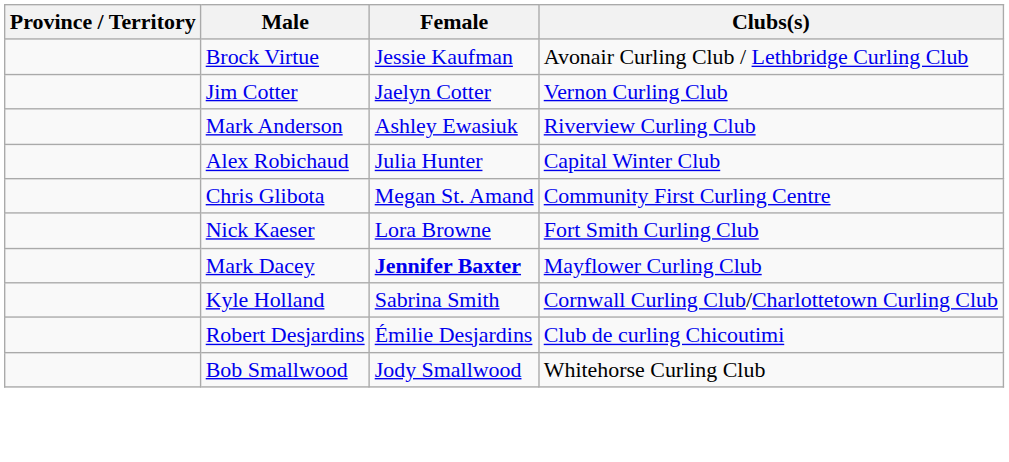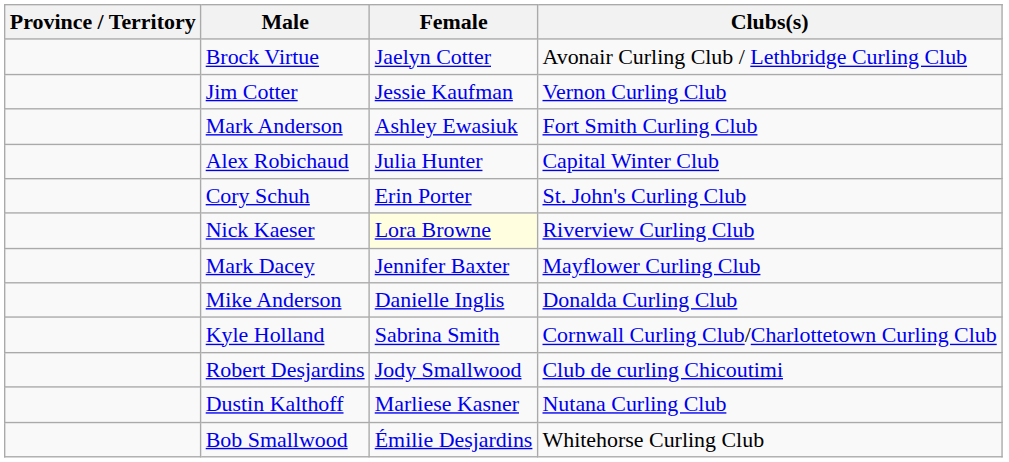 <table class="wikitable">
 <tr>
 <th>Province / Territory</th>
 <th>Male</th>
 <th>Female</th>
 <th>Clubs(s)</th>
 </tr>
 <tr>
 <td></td>
 <td><a href='#'>Brock Virtue</a></td>
-<td><a href='#'>Jessie Kaufman</a></td>
+<td><a href='#'>Jaelyn Cotter</a></td>
 <td>Avonair Curling Club / <a href='#'>Lethbridge Curling Club</a></td>
 </tr>
 <tr>
 <td></td>
 <td><a href='#'>Jim Cotter</a></td>
-<td><a href='#'>Jaelyn Cotter</a></td>
+<td><a href='#'>Jessie Kaufman</a></td>
 <td><a href='#'>Vernon Curling Club</a></td>
 </tr>
 <tr>
 <td></td>
 <td><a href='#'>Mark Anderson</a></td>
 <td><a href='#'>Ashley Ewasiuk</a></td>
-<td><a href='#'>Riverview Curling Club</a></td>
+<td><a href='#'>Fort Smith Curling Club</a></td>
 </tr>
 <tr>
 <td></td>
 <td><a href='#'>Alex Robichaud</a></td>
 <td><a href='#'>Julia Hunter</a></td>
 <td><a href='#'>Capital Winter Club</a></td>
 </tr>
 <tr>
 <td></td>
-<td><a href='#'>Chris Glibota</a></td>
-<td><a href='#'>Megan St. Amand</a></td>
-<td><a href='#'>Community First Curling Centre</a></td>
+<td><a href='#'>Cory Schuh</a></td>
+<td><a href='#'>Erin Porter</a></td>
+<td><a href='#'>St. John's Curling Club</a></td>
 </tr>
 <tr>
 <td></td>
 <td><a href='#'>Nick Kaeser</a></td>
-<td><a href='#'>Lora Browne</a></td>
-<td><a href='#'>Fort Smith Curling Club</a></td>
+<td style="background: lightyellow;"><a href='#'>Lora Browne</a></td>
+<td><a href='#'>Riverview Curling Club</a></td>
 </tr>
 <tr>
 <td></td>
 <td><a href='#'>Mark Dacey</a></td>
-<td><strong><a href='#'>Jennifer Baxter</a></strong></td>
+<td><a href='#'>Jennifer Baxter</a></td>
 <td><a href='#'>Mayflower Curling Club</a></td>
+</tr>
+<tr>
+<td></td>
+<td><a href='#'>Mike Anderson</a></td>
+<td><a href='#'>Danielle Inglis</a></td>
+<td><a href='#'>Donalda Curling Club</a></td>
 </tr>
 <tr>
 <td></td>
 <td><a href='#'>Kyle Holland</a></td>
 <td><a href='#'>Sabrina Smith</a></td>
 <td><a href='#'>Cornwall Curling Club</a>/<a href='#'>Charlottetown Curling Club</a></td>
 </tr>
 <tr>
 <td></td>
 <td><a href='#'>Robert Desjardins</a></td>
-<td><a href='#'>Émilie Desjardins</a></td>
+<td><a href='#'>Jody Smallwood</a></td>
 <td><a href='#'>Club de curling Chicoutimi</a></td>
 </tr>
 <tr>
 <td></td>
+<td><a href='#'>Dustin Kalthoff</a></td>
+<td><a href='#'>Marliese Kasner</a></td>
+<td><a href='#'>Nutana Curling Club</a></td>
+</tr>
+<tr>
+<td></td>
 <td><a href='#'>Bob Smallwood</a></td>
-<td><a href='#'>Jody Smallwood</a></td>
+<td><a href='#'>Émilie Desjardins</a></td>
 <td>Whitehorse Curling Club</td>
 </tr>
 </table>
